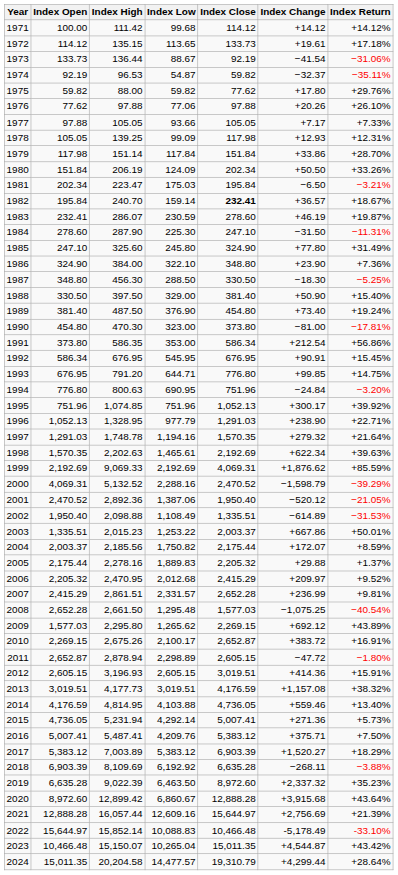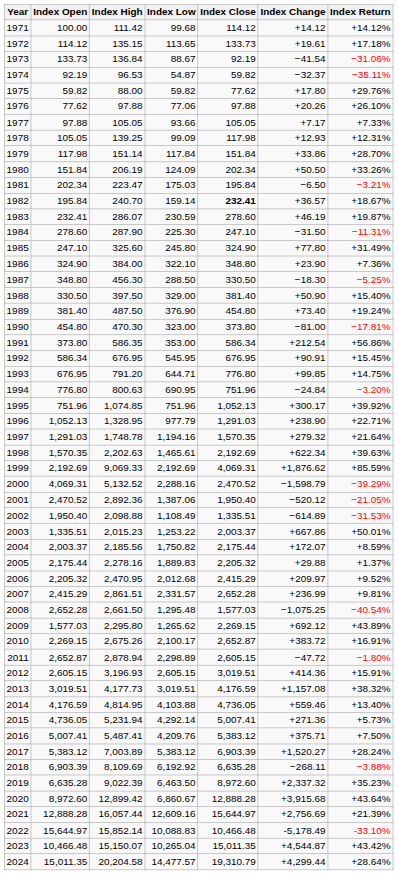 <table class="wikitable mw-collapsible sortable" style="text-align:right;">
 <tr>
 <th>Year</th>
 <th>Index Open</th>
 <th>Index High</th>
 <th>Index Low</th>
 <th>Index Close</th>
 <th>Index Change</th>
 <th>Index Return</th>
 </tr>
 <tr>
 <td>1971</td>
 <td>100.00</td>
 <td>111.42</td>
 <td>99.68</td>
 <td>114.12</td>
 <td>+14.12</td>
 <td>+14.12%</td>
 </tr>
 <tr>
 <td>1972</td>
 <td>114.12</td>
 <td>135.15</td>
 <td>113.65</td>
 <td>133.73</td>
 <td>+19.61</td>
 <td>+17.18%</td>
 </tr>
 <tr>
 <td>1973</td>
 <td>133.73</td>
-<td>136.44</td>
+<td>136.84</td>
 <td>88.67</td>
 <td>92.19</td>
 <td>−41.54</td>
 <td style="color:red">−31.06%</td>
 </tr>
 <tr>
 <td>1974</td>
 <td>92.19</td>
 <td>96.53</td>
 <td>54.87</td>
 <td>59.82</td>
 <td>−32.37</td>
 <td style="color:red">−35.11%</td>
 </tr>
 <tr>
 <td>1975</td>
 <td>59.82</td>
 <td>88.00</td>
 <td>59.82</td>
 <td>77.62</td>
 <td>+17.80</td>
 <td>+29.76%</td>
 </tr>
 <tr>
 <td>1976</td>
 <td>77.62</td>
 <td>97.88</td>
 <td>77.06</td>
 <td>97.88</td>
 <td>+20.26</td>
 <td>+26.10%</td>
 </tr>
 <tr>
 <td>1977</td>
 <td>97.88</td>
 <td>105.05</td>
 <td>93.66</td>
 <td>105.05</td>
 <td>+7.17</td>
 <td>+7.33%</td>
 </tr>
 <tr>
 <td>1978</td>
 <td>105.05</td>
 <td>139.25</td>
 <td>99.09</td>
 <td>117.98</td>
 <td>+12.93</td>
 <td>+12.31%</td>
 </tr>
 <tr>
 <td>1979</td>
 <td>117.98</td>
 <td>151.14</td>
 <td>117.84</td>
 <td>151.84</td>
 <td>+33.86</td>
 <td>+28.70%</td>
 </tr>
 <tr>
 <td>1980</td>
 <td>151.84</td>
 <td>206.19</td>
 <td>124.09</td>
 <td>202.34</td>
 <td>+50.50</td>
 <td>+33.26%</td>
 </tr>
 <tr>
 <td>1981</td>
 <td>202.34</td>
 <td>223.47</td>
 <td>175.03</td>
 <td>195.84</td>
 <td>−6.50</td>
 <td style="color:red">−3.21%</td>
 </tr>
 <tr>
 <td>1982</td>
 <td>195.84</td>
 <td>240.70</td>
 <td>159.14</td>
 <td><strong>232.41</strong></td>
 <td>+36.57</td>
 <td>+18.67%</td>
 </tr>
 <tr>
 <td>1983</td>
 <td>232.41</td>
 <td>286.07</td>
 <td>230.59</td>
 <td>278.60</td>
 <td>+46.19</td>
 <td>+19.87%</td>
 </tr>
 <tr>
 <td>1984</td>
 <td>278.60</td>
 <td>287.90</td>
 <td>225.30</td>
 <td>247.10</td>
 <td>−31.50</td>
 <td style="color:red">−11.31%</td>
 </tr>
 <tr>
 <td>1985</td>
 <td>247.10</td>
 <td>325.60</td>
 <td>245.80</td>
 <td>324.90</td>
 <td>+77.80</td>
 <td>+31.49%</td>
 </tr>
 <tr>
 <td>1986</td>
 <td>324.90</td>
 <td>384.00</td>
 <td>322.10</td>
 <td>348.80</td>
 <td>+23.90</td>
 <td>+7.36%</td>
 </tr>
 <tr>
 <td>1987</td>
 <td>348.80</td>
 <td>456.30</td>
 <td>288.50</td>
 <td>330.50</td>
 <td>−18.30</td>
 <td style="color:red">−5.25%</td>
 </tr>
 <tr>
 <td>1988</td>
 <td>330.50</td>
 <td>397.50</td>
 <td>329.00</td>
 <td>381.40</td>
 <td>+50.90</td>
 <td>+15.40%</td>
 </tr>
 <tr>
 <td>1989</td>
 <td>381.40</td>
 <td>487.50</td>
 <td>376.90</td>
 <td>454.80</td>
 <td>+73.40</td>
 <td>+19.24%</td>
 </tr>
 <tr>
 <td>1990</td>
 <td>454.80</td>
 <td>470.30</td>
 <td>323.00</td>
 <td>373.80</td>
 <td>−81.00</td>
 <td style="color:red">−17.81%</td>
 </tr>
 <tr>
 <td>1991</td>
 <td>373.80</td>
 <td>586.35</td>
 <td>353.00</td>
 <td>586.34</td>
 <td>+212.54</td>
 <td>+56.86%</td>
 </tr>
 <tr>
 <td>1992</td>
 <td>586.34</td>
 <td>676.95</td>
 <td>545.95</td>
 <td>676.95</td>
 <td>+90.91</td>
 <td>+15.45%</td>
 </tr>
 <tr>
 <td>1993</td>
 <td>676.95</td>
 <td>791.20</td>
 <td>644.71</td>
 <td>776.80</td>
 <td>+99.85</td>
 <td>+14.75%</td>
 </tr>
 <tr>
 <td>1994</td>
 <td>776.80</td>
 <td>800.63</td>
 <td>690.95</td>
 <td>751.96</td>
 <td>−24.84</td>
 <td style="color:red">−3.20%</td>
 </tr>
 <tr>
 <td>1995</td>
 <td>751.96</td>
 <td>1,074.85</td>
 <td>751.96</td>
 <td>1,052.13</td>
 <td>+300.17</td>
 <td>+39.92%</td>
 </tr>
 <tr>
 <td>1996</td>
 <td>1,052.13</td>
 <td>1,328.95</td>
 <td>977.79</td>
 <td>1,291.03</td>
 <td>+238.90</td>
 <td>+22.71%</td>
 </tr>
 <tr>
 <td>1997</td>
 <td>1,291.03</td>
 <td>1,748.78</td>
 <td>1,194.16</td>
 <td>1,570.35</td>
 <td>+279.32</td>
 <td>+21.64%</td>
 </tr>
 <tr>
 <td>1998</td>
 <td>1,570.35</td>
 <td>2,202.63</td>
 <td>1,465.61</td>
 <td>2,192.69</td>
 <td>+622.34</td>
 <td>+39.63%</td>
 </tr>
 <tr>
 <td>1999</td>
 <td>2,192.69</td>
 <td>9,069.33</td>
 <td>2,192.69</td>
 <td>4,069.31</td>
 <td>+1,876.62</td>
 <td>+85.59%</td>
 </tr>
 <tr>
 <td>2000</td>
 <td>4,069.31</td>
 <td>5,132.52</td>
 <td>2,288.16</td>
 <td>2,470.52</td>
 <td>−1,598.79</td>
 <td style="color:red">−39.29%</td>
 </tr>
 <tr>
 <td>2001</td>
 <td>2,470.52</td>
 <td>2,892.36</td>
 <td>1,387.06</td>
 <td>1,950.40</td>
 <td>−520.12</td>
 <td style="color:red">−21.05%</td>
 </tr>
 <tr>
 <td>2002</td>
 <td>1,950.40</td>
 <td>2,098.88</td>
 <td>1,108.49</td>
 <td>1,335.51</td>
 <td>−614.89</td>
 <td style="color:red">−31.53%</td>
 </tr>
 <tr>
 <td>2003</td>
 <td>1,335.51</td>
 <td>2,015.23</td>
 <td>1,253.22</td>
 <td>2,003.37</td>
 <td>+667.86</td>
 <td>+50.01%</td>
 </tr>
 <tr>
 <td>2004</td>
 <td>2,003.37</td>
 <td>2,185.56</td>
 <td>1,750.82</td>
 <td>2,175.44</td>
 <td>+172.07</td>
 <td>+8.59%</td>
 </tr>
 <tr>
 <td>2005</td>
 <td>2,175.44</td>
 <td>2,278.16</td>
 <td>1,889.83</td>
 <td>2,205.32</td>
 <td>+29.88</td>
 <td>+1.37%</td>
 </tr>
 <tr>
 <td>2006</td>
 <td>2,205.32</td>
 <td>2,470.95</td>
 <td>2,012.68</td>
 <td>2,415.29</td>
 <td>+209.97</td>
 <td>+9.52%</td>
 </tr>
 <tr>
 <td>2007</td>
 <td>2,415.29</td>
 <td>2,861.51</td>
 <td>2,331.57</td>
 <td>2,652.28</td>
 <td>+236.99</td>
 <td>+9.81%</td>
 </tr>
 <tr>
 <td>2008</td>
 <td>2,652.28</td>
 <td>2,661.50</td>
 <td>1,295.48</td>
 <td>1,577.03</td>
 <td>−1,075.25</td>
 <td style="color:red">−40.54%</td>
 </tr>
 <tr>
 <td>2009</td>
 <td>1,577.03</td>
 <td>2,295.80</td>
 <td>1,265.62</td>
 <td>2,269.15</td>
 <td>+692.12</td>
 <td>+43.89%</td>
 </tr>
 <tr>
 <td>2010</td>
 <td>2,269.15</td>
 <td>2,675.26</td>
 <td>2,100.17</td>
 <td>2,652.87</td>
 <td>+383.72</td>
 <td>+16.91%</td>
 </tr>
 <tr>
 <td>2011</td>
 <td>2,652.87</td>
 <td>2,878.94</td>
 <td>2,298.89</td>
 <td>2,605.15</td>
 <td>−47.72</td>
 <td style="color:red">−1.80%</td>
 </tr>
 <tr>
 <td>2012</td>
 <td>2,605.15</td>
 <td>3,196.93</td>
 <td>2,605.15</td>
 <td>3,019.51</td>
 <td>+414.36</td>
 <td>+15.91%</td>
 </tr>
 <tr>
 <td>2013</td>
 <td>3,019.51</td>
 <td>4,177.73</td>
 <td>3,019.51</td>
 <td>4,176.59</td>
 <td>+1,157.08</td>
 <td>+38.32%</td>
 </tr>
 <tr>
 <td>2014</td>
 <td>4,176.59</td>
 <td>4,814.95</td>
 <td>4,103.88</td>
 <td>4,736.05</td>
 <td>+559.46</td>
 <td>+13.40%</td>
 </tr>
 <tr>
 <td>2015</td>
 <td>4,736.05</td>
 <td>5,231.94</td>
 <td>4,292.14</td>
 <td>5,007.41</td>
 <td>+271.36</td>
 <td>+5.73%</td>
 </tr>
 <tr>
 <td>2016</td>
 <td>5,007.41</td>
 <td>5,487.41</td>
 <td>4,209.76</td>
 <td>5,383.12</td>
 <td>+375.71</td>
 <td>+7.50%</td>
 </tr>
 <tr>
 <td>2017</td>
 <td>5,383.12</td>
 <td>7,003.89</td>
 <td>5,383.12</td>
 <td>6,903.39</td>
 <td>+1,520.27</td>
-<td>+18.29%</td>
+<td>+28.24%</td>
 </tr>
 <tr>
 <td>2018</td>
 <td>6,903.39</td>
 <td>8,109.69</td>
 <td>6,192.92</td>
 <td>6,635.28</td>
 <td>−268.11</td>
 <td style="color:red">−3.88%</td>
 </tr>
 <tr>
 <td>2019</td>
 <td>6,635.28</td>
 <td>9,022.39</td>
 <td>6,463.50</td>
 <td>8,972.60</td>
 <td>+2,337.32</td>
 <td>+35.23%</td>
 </tr>
 <tr>
 <td>2020</td>
 <td>8,972.60</td>
 <td>12,899.42</td>
 <td>6,860.67</td>
 <td>12,888.28</td>
 <td>+3,915.68</td>
 <td>+43.64%</td>
 </tr>
 <tr>
 <td>2021</td>
 <td>12,888.28</td>
 <td>16,057.44</td>
 <td>12,609.16</td>
 <td>15,644.97</td>
 <td>+2,756.69</td>
 <td>+21.39%</td>
 </tr>
 <tr>
 <td>2022</td>
 <td>15,644.97</td>
 <td>15,852.14</td>
 <td>10,088.83</td>
 <td>10,466.48</td>
 <td>-5,178.49</td>
 <td style="color:red">-33.10%</td>
 </tr>
 <tr>
 <td>2023</td>
 <td>10,466.48</td>
 <td>15,150.07</td>
 <td>10,265.04</td>
 <td>15,011.35</td>
 <td>+4,544.87</td>
 <td>+43.42%</td>
 </tr>
 <tr>
 <td>2024</td>
 <td>15,011.35</td>
 <td>20,204.58</td>
 <td>14,477.57</td>
 <td>19,310.79</td>
 <td>+4,299.44</td>
 <td>+28.64%</td>
 </tr>
 </table>
